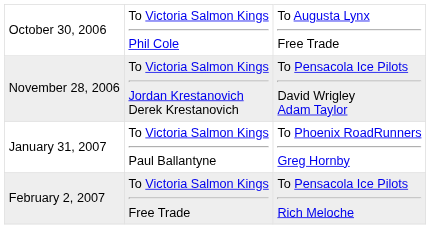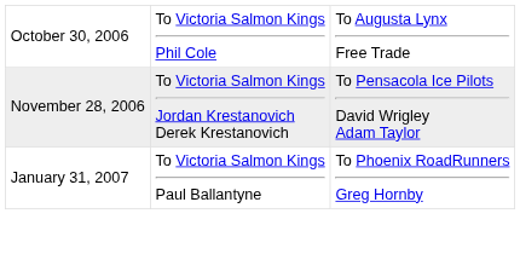 <table border=1 style="border-collapse:collapse" bordercolor="#DFDFDF"  cellpadding="5">
 <tr>
 <td>October 30, 2006<br></td>
 <td valign="top">To <a href='#'>Victoria Salmon Kings</a><hr><a href='#'>Phil Cole</a></td>
 <td valign="top">To <a href='#'>Augusta Lynx</a><hr>Free Trade</td>
 </tr>
 <tr bgcolor="eeeeee">
 <td>November 28, 2006<br></td>
 <td valign="top">To <a href='#'>Victoria Salmon Kings</a><hr><a href='#'>Jordan Krestanovich</a> <br> Derek Krestanovich</td>
 <td valign="top">To <a href='#'>Pensacola Ice Pilots</a><hr>David Wrigley<br><a href='#'>Adam Taylor</a></td>
 </tr>
 <tr>
 <td>January 31, 2007<br></td>
 <td valign="top">To <a href='#'>Victoria Salmon Kings</a><hr>Paul Ballantyne</td>
 <td valign="top">To <a href='#'>Phoenix RoadRunners</a><hr><a href='#'>Greg Hornby</a></td>
 </tr>
-<tr bgcolor="eeeeee">
-<td>February 2, 2007<br></td>
-<td valign="top">To <a href='#'>Victoria Salmon Kings</a><hr>Free Trade</td>
-<td valign="top">To <a href='#'>Pensacola Ice Pilots</a><hr><a href='#'>Rich Meloche</a></td>
-</tr>
 </table>
